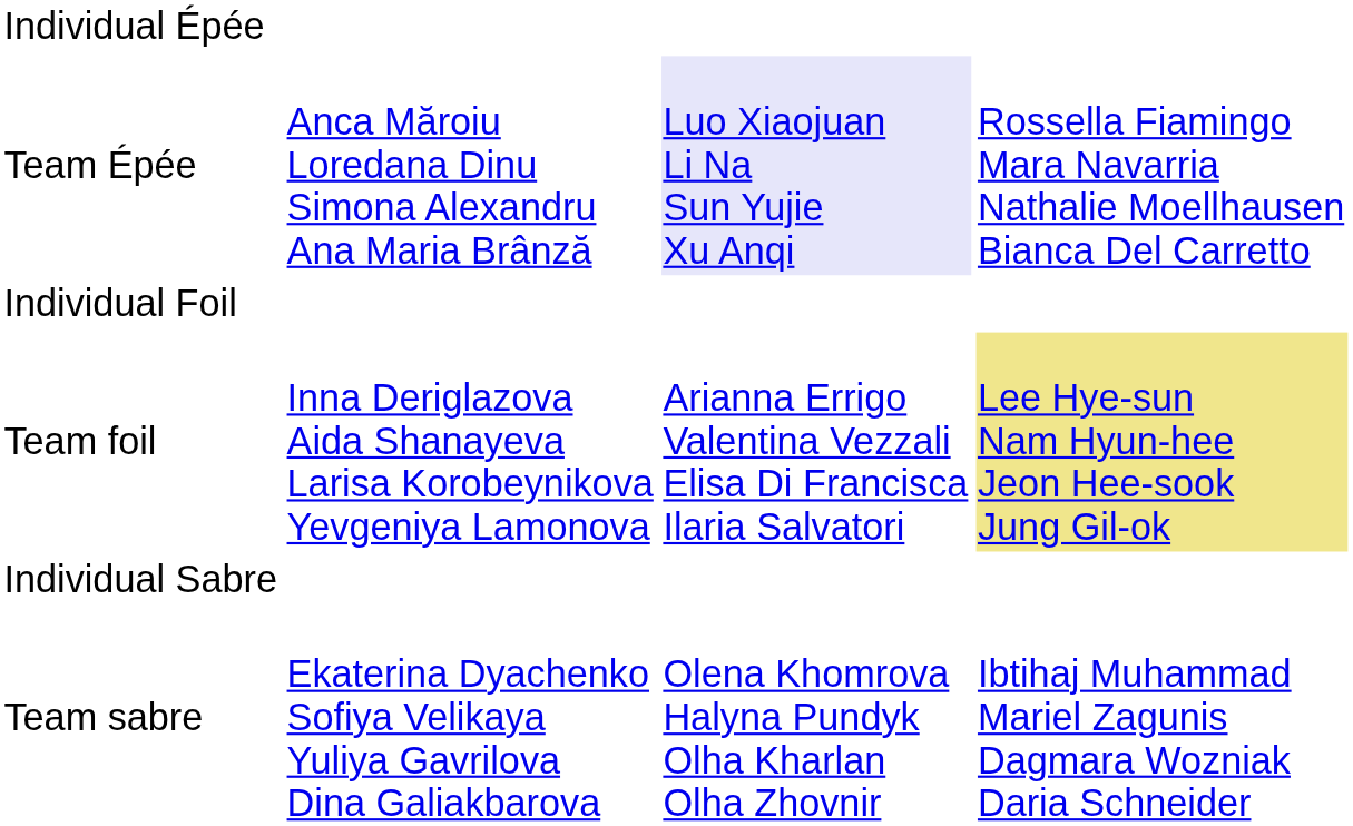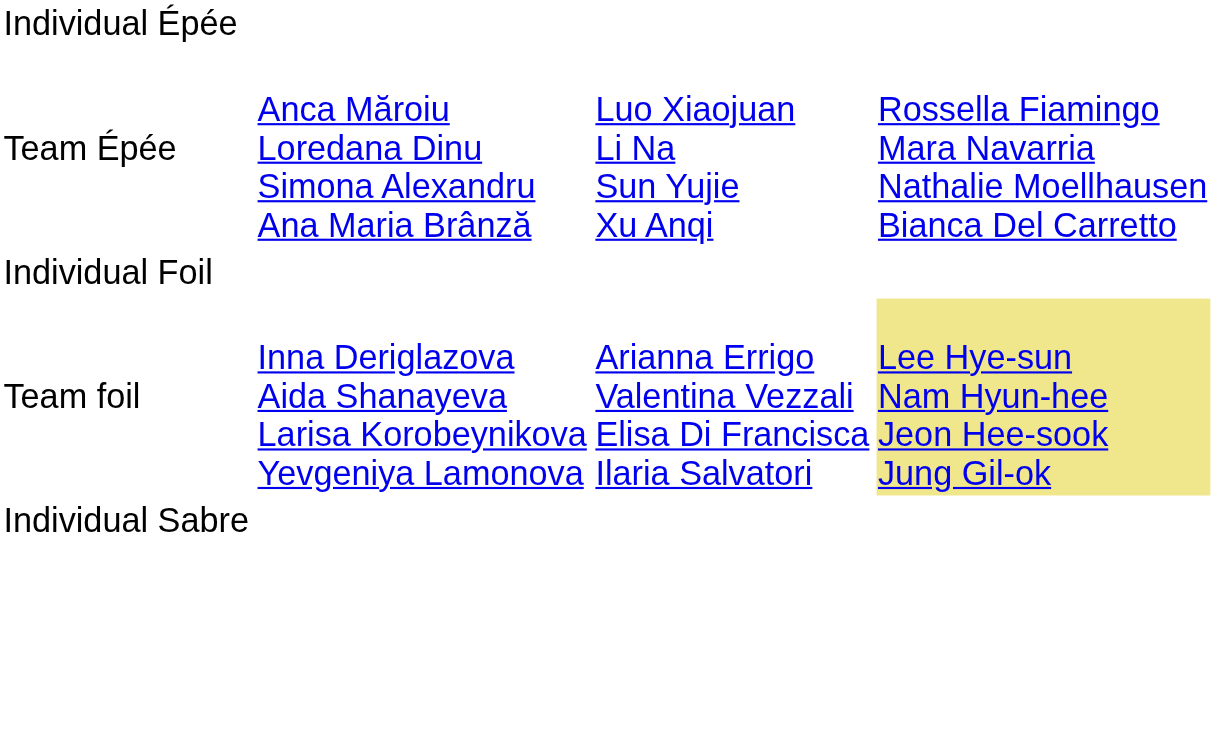 <table>
 <tr>
 <td>Individual Épée <br></td>
 <td></td>
 <td></td>
 <td><br></td>
 </tr>
 <tr>
 <td>Team Épée <br></td>
 <td><br><a href='#'>Anca Măroiu</a><br><a href='#'>Loredana Dinu</a><br><a href='#'>Simona Alexandru</a><br><a href='#'>Ana Maria Brânză</a></td>
-<td style="background: lavender;"><br><a href='#'>Luo Xiaojuan</a><br><a href='#'>Li Na</a><br><a href='#'>Sun Yujie</a><br><a href='#'>Xu Anqi</a></td>
+<td><br><a href='#'>Luo Xiaojuan</a><br><a href='#'>Li Na</a><br><a href='#'>Sun Yujie</a><br><a href='#'>Xu Anqi</a></td>
 <td><br><a href='#'>Rossella Fiamingo</a><br><a href='#'>Mara Navarria</a><br><a href='#'>Nathalie Moellhausen</a><br><a href='#'>Bianca Del Carretto</a></td>
 </tr>
 <tr>
 <td>Individual Foil <br></td>
 <td></td>
 <td></td>
 <td><br></td>
 </tr>
 <tr>
 <td>Team foil<br></td>
 <td><br><a href='#'>Inna Deriglazova</a><br><a href='#'>Aida Shanayeva</a><br><a href='#'>Larisa Korobeynikova</a><br><a href='#'>Yevgeniya Lamonova</a></td>
 <td><br><a href='#'>Arianna Errigo</a><br><a href='#'>Valentina Vezzali</a><br><a href='#'>Elisa Di Francisca</a><br><a href='#'>Ilaria Salvatori</a></td>
 <td style="background: khaki;"><br><a href='#'>Lee Hye-sun</a><br><a href='#'>Nam Hyun-hee</a><br><a href='#'>Jeon Hee-sook</a><br><a href='#'>Jung Gil-ok</a></td>
 </tr>
 <tr>
 <td>Individual Sabre <br></td>
 <td></td>
 <td></td>
 <td><br></td>
 </tr>
-<tr>
-<td>Team sabre <br></td>
-<td><br><a href='#'>Ekaterina Dyachenko</a><br><a href='#'>Sofiya Velikaya</a><br><a href='#'>Yuliya Gavrilova</a><br><a href='#'>Dina Galiakbarova</a></td>
-<td><br><a href='#'>Olena Khomrova</a><br><a href='#'>Halyna Pundyk</a><br><a href='#'>Olha Kharlan</a><br><a href='#'>Olha Zhovnir</a></td>
-<td><br><a href='#'>Ibtihaj Muhammad</a><br><a href='#'>Mariel Zagunis</a><br><a href='#'>Dagmara Wozniak</a><br><a href='#'>Daria Schneider</a></td>
-</tr>
 </table>
